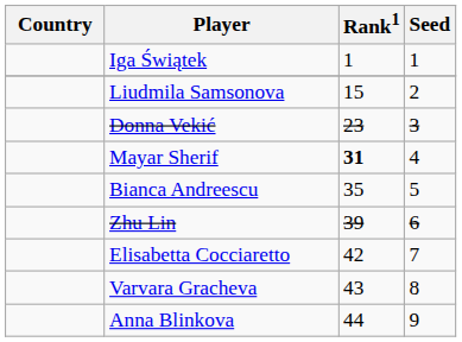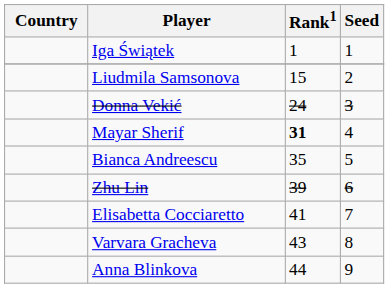 <table class="sortable wikitable">
 <tr>
 <th width="70">Country</th>
 <th width="175">Player</th>
 <th>Rank<sup>1</sup></th>
 <th>Seed</th>
 </tr>
 <tr>
 <td></td>
 <td><a href='#'>Iga Świątek</a></td>
 <td>1</td>
 <td>1</td>
 </tr>
 <tr>
 </tr>
 <tr>
 <td></td>
 <td><a href='#'>Liudmila Samsonova</a></td>
 <td>15</td>
 <td>2</td>
 </tr>
 <tr>
 <td><s></s></td>
 <td><s><a href='#'>Donna Vekić</a></s></td>
-<td><s>23</s></td>
+<td><s>24</s></td>
 <td><s>3</s></td>
 </tr>
 <tr>
 <td></td>
 <td><a href='#'>Mayar Sherif</a></td>
 <td><strong>31</strong></td>
 <td>4</td>
 </tr>
 <tr>
 <td></td>
 <td><a href='#'>Bianca Andreescu</a></td>
 <td>35</td>
 <td>5</td>
 </tr>
 <tr>
 <td><s></s></td>
 <td><s><a href='#'>Zhu Lin</a></s></td>
 <td><s>39</s></td>
 <td><s>6</s></td>
 </tr>
 <tr>
 <td></td>
 <td><a href='#'>Elisabetta Cocciaretto</a></td>
-<td>42</td>
+<td>41</td>
 <td>7</td>
 </tr>
 <tr>
 <td></td>
 <td><a href='#'>Varvara Gracheva</a></td>
 <td>43</td>
 <td>8</td>
 </tr>
 <tr>
 <td></td>
 <td><a href='#'>Anna Blinkova</a></td>
 <td>44</td>
 <td>9</td>
 </tr>
 </table>
